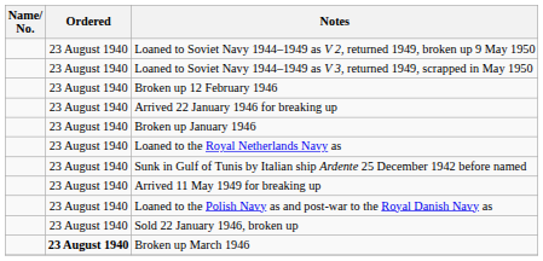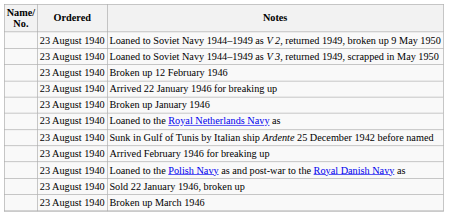 <table class = "wikitable sortable">
 <tr>
 <th>Name/<br>No.</th>
 <th>Ordered</th>
 <th>Notes</th>
 </tr>
 <tr>
 <td></td>
 <td align="center">23 August 1940</td>
 <td>Loaned to Soviet Navy 1944–1949 as <em>V 2</em>, returned 1949, broken up 9 May 1950</td>
 </tr>
 <tr>
 <td></td>
 <td align="center">23 August 1940</td>
 <td>Loaned to Soviet Navy 1944–1949 as <em>V 3</em>, returned 1949, scrapped in May 1950</td>
 </tr>
 <tr>
 <td></td>
 <td align="center">23 August 1940</td>
 <td>Broken up 12 February 1946</td>
 </tr>
 <tr>
 <td></td>
 <td align="center">23 August 1940</td>
 <td>Arrived 22 January 1946 for breaking up</td>
 </tr>
 <tr>
 <td></td>
 <td align="center">23 August 1940</td>
 <td>Broken up January 1946</td>
 </tr>
 <tr>
 <td></td>
 <td align="center">23 August 1940</td>
 <td>Loaned to the <a href='#'>Royal Netherlands Navy</a> as </td>
 </tr>
 <tr>
 <td></td>
 <td align="center">23 August 1940</td>
 <td>Sunk in Gulf of Tunis by Italian ship <em>Ardente</em> 25 December 1942 before named</td>
 </tr>
 <tr>
 <td></td>
 <td align="center">23 August 1940</td>
-<td>Arrived 11 May 1949 for breaking up</td>
+<td>Arrived February 1946 for breaking up</td>
 </tr>
 <tr>
 <td></td>
 <td align="center">23 August 1940</td>
 <td>Loaned to the <a href='#'>Polish Navy</a> as  and post-war to the <a href='#'>Royal Danish Navy</a> as </td>
 </tr>
 <tr>
 <td></td>
 <td align="center">23 August 1940</td>
 <td>Sold 22 January 1946, broken up</td>
 </tr>
 <tr>
 <td></td>
-<td align="center"><strong>23 August 1940</strong></td>
+<td align="center">23 August 1940</td>
 <td>Broken up March 1946</td>
 </tr>
 <tr>
 </tr>
 </table>
